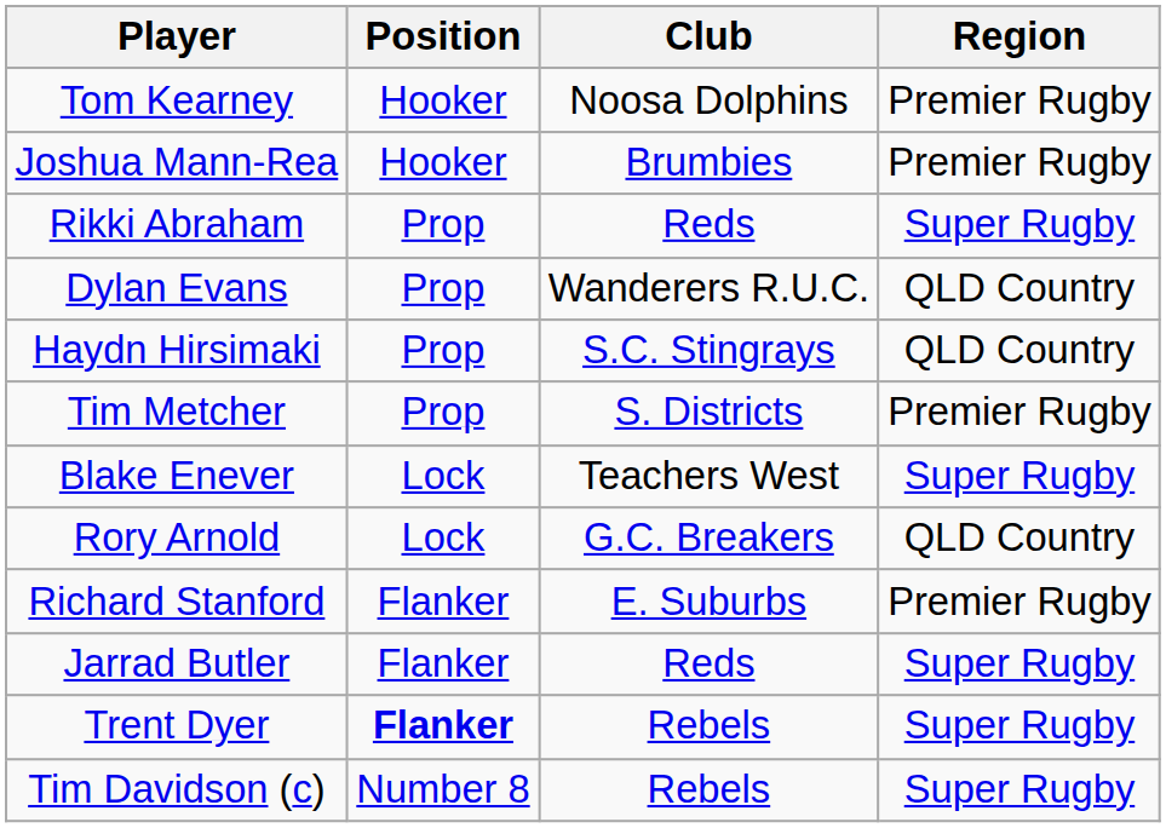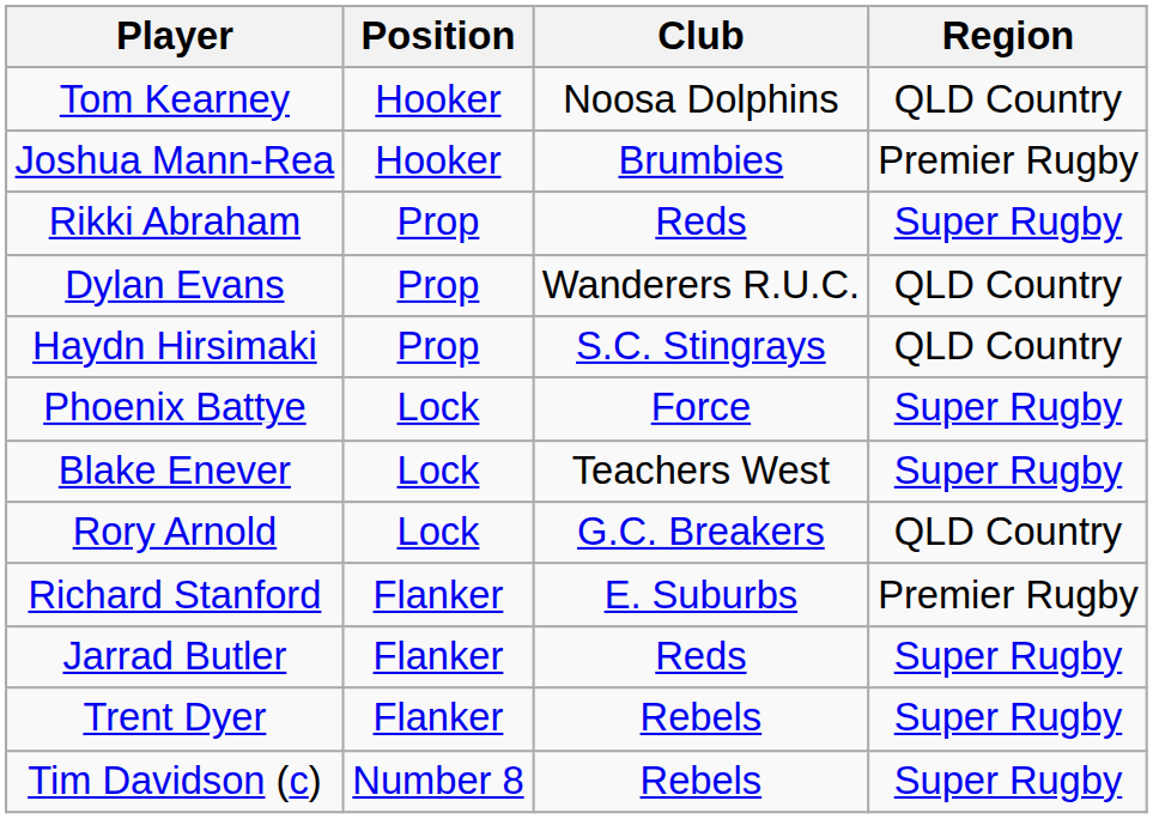 <table class="wikitable" style="text-align:center">
 <tr>
 <th>Player</th>
 <th>Position</th>
 <th>Club</th>
 <th>Region</th>
 </tr>
 <tr>
 <td><a href='#'>Tom Kearney</a></td>
 <td><a href='#'>Hooker</a></td>
 <td>Noosa Dolphins</td>
-<td>Premier Rugby</td>
+<td>QLD Country</td>
 </tr>
 <tr>
 <td><a href='#'>Joshua Mann-Rea</a></td>
 <td><a href='#'>Hooker</a></td>
 <td><a href='#'>Brumbies</a></td>
 <td>Premier Rugby</td>
 </tr>
 <tr>
 <td><a href='#'>Rikki Abraham</a></td>
 <td><a href='#'>Prop</a></td>
 <td><a href='#'>Reds</a></td>
 <td><a href='#'>Super Rugby</a></td>
 </tr>
 <tr>
 <td><a href='#'>Dylan Evans</a></td>
 <td><a href='#'>Prop</a></td>
 <td>Wanderers R.U.C.</td>
 <td>QLD Country</td>
 </tr>
 <tr>
 <td><a href='#'>Haydn Hirsimaki</a></td>
 <td><a href='#'>Prop</a></td>
 <td><a href='#'>S.C. Stingrays</a></td>
 <td>QLD Country</td>
 </tr>
 <tr>
-<td><a href='#'>Tim Metcher</a></td>
-<td><a href='#'>Prop</a></td>
-<td><a href='#'>S. Districts</a></td>
-<td>Premier Rugby</td>
+<td><a href='#'>Phoenix Battye</a></td>
+<td><a href='#'>Lock</a></td>
+<td><a href='#'>Force</a></td>
+<td><a href='#'>Super Rugby</a></td>
 </tr>
 <tr>
 <td><a href='#'>Blake Enever</a></td>
 <td><a href='#'>Lock</a></td>
 <td>Teachers West</td>
 <td><a href='#'>Super Rugby</a></td>
 </tr>
 <tr>
 <td><a href='#'>Rory Arnold</a></td>
 <td><a href='#'>Lock</a></td>
 <td><a href='#'>G.C. Breakers</a></td>
 <td>QLD Country</td>
 </tr>
 <tr>
 <td><a href='#'>Richard Stanford</a></td>
 <td><a href='#'>Flanker</a></td>
 <td><a href='#'>E. Suburbs</a></td>
 <td>Premier Rugby</td>
 </tr>
 <tr>
 <td><a href='#'>Jarrad Butler</a></td>
 <td><a href='#'>Flanker</a></td>
 <td><a href='#'>Reds</a></td>
 <td><a href='#'>Super Rugby</a></td>
 </tr>
 <tr>
 <td><a href='#'>Trent Dyer</a></td>
-<td><strong><a href='#'>Flanker</a></strong></td>
+<td><a href='#'>Flanker</a></td>
 <td><a href='#'>Rebels</a></td>
 <td><a href='#'>Super Rugby</a></td>
 </tr>
 <tr>
 <td><a href='#'>Tim Davidson</a> (<a href='#'>c</a>)</td>
 <td><a href='#'>Number 8</a></td>
 <td><a href='#'>Rebels</a></td>
 <td><a href='#'>Super Rugby</a></td>
 </tr>
 </table>
